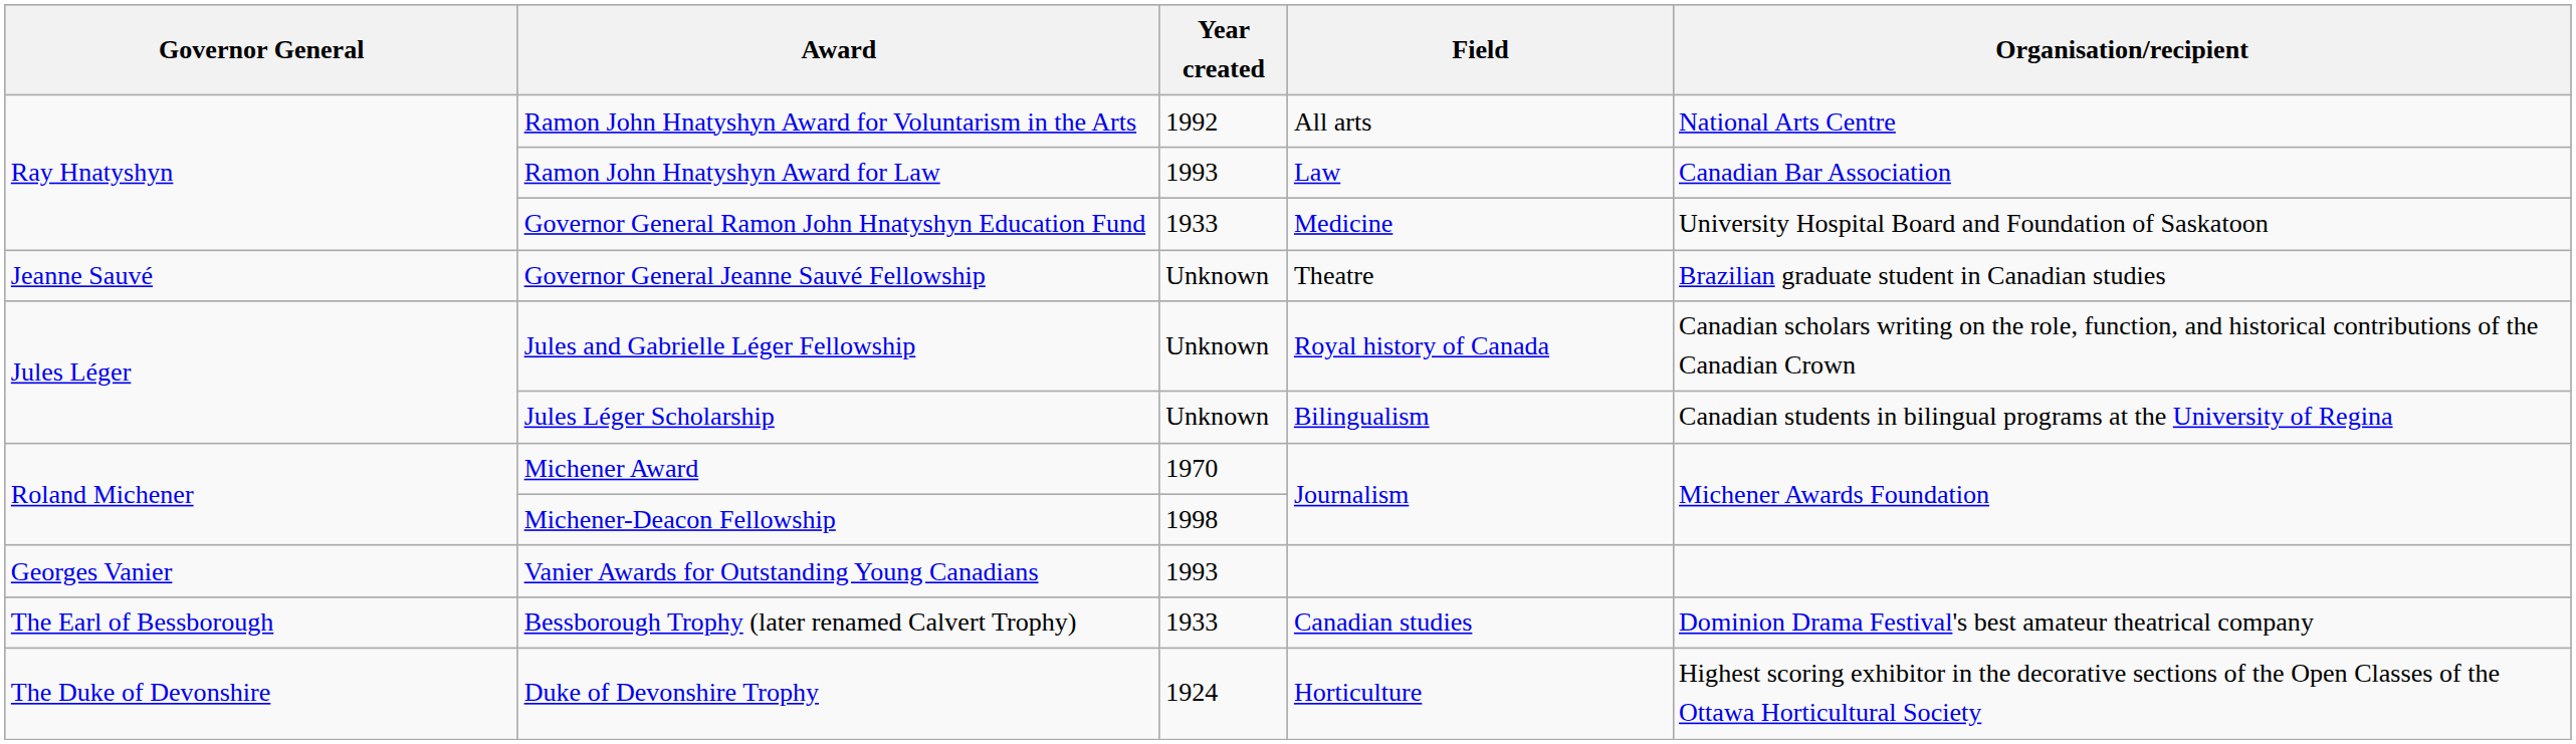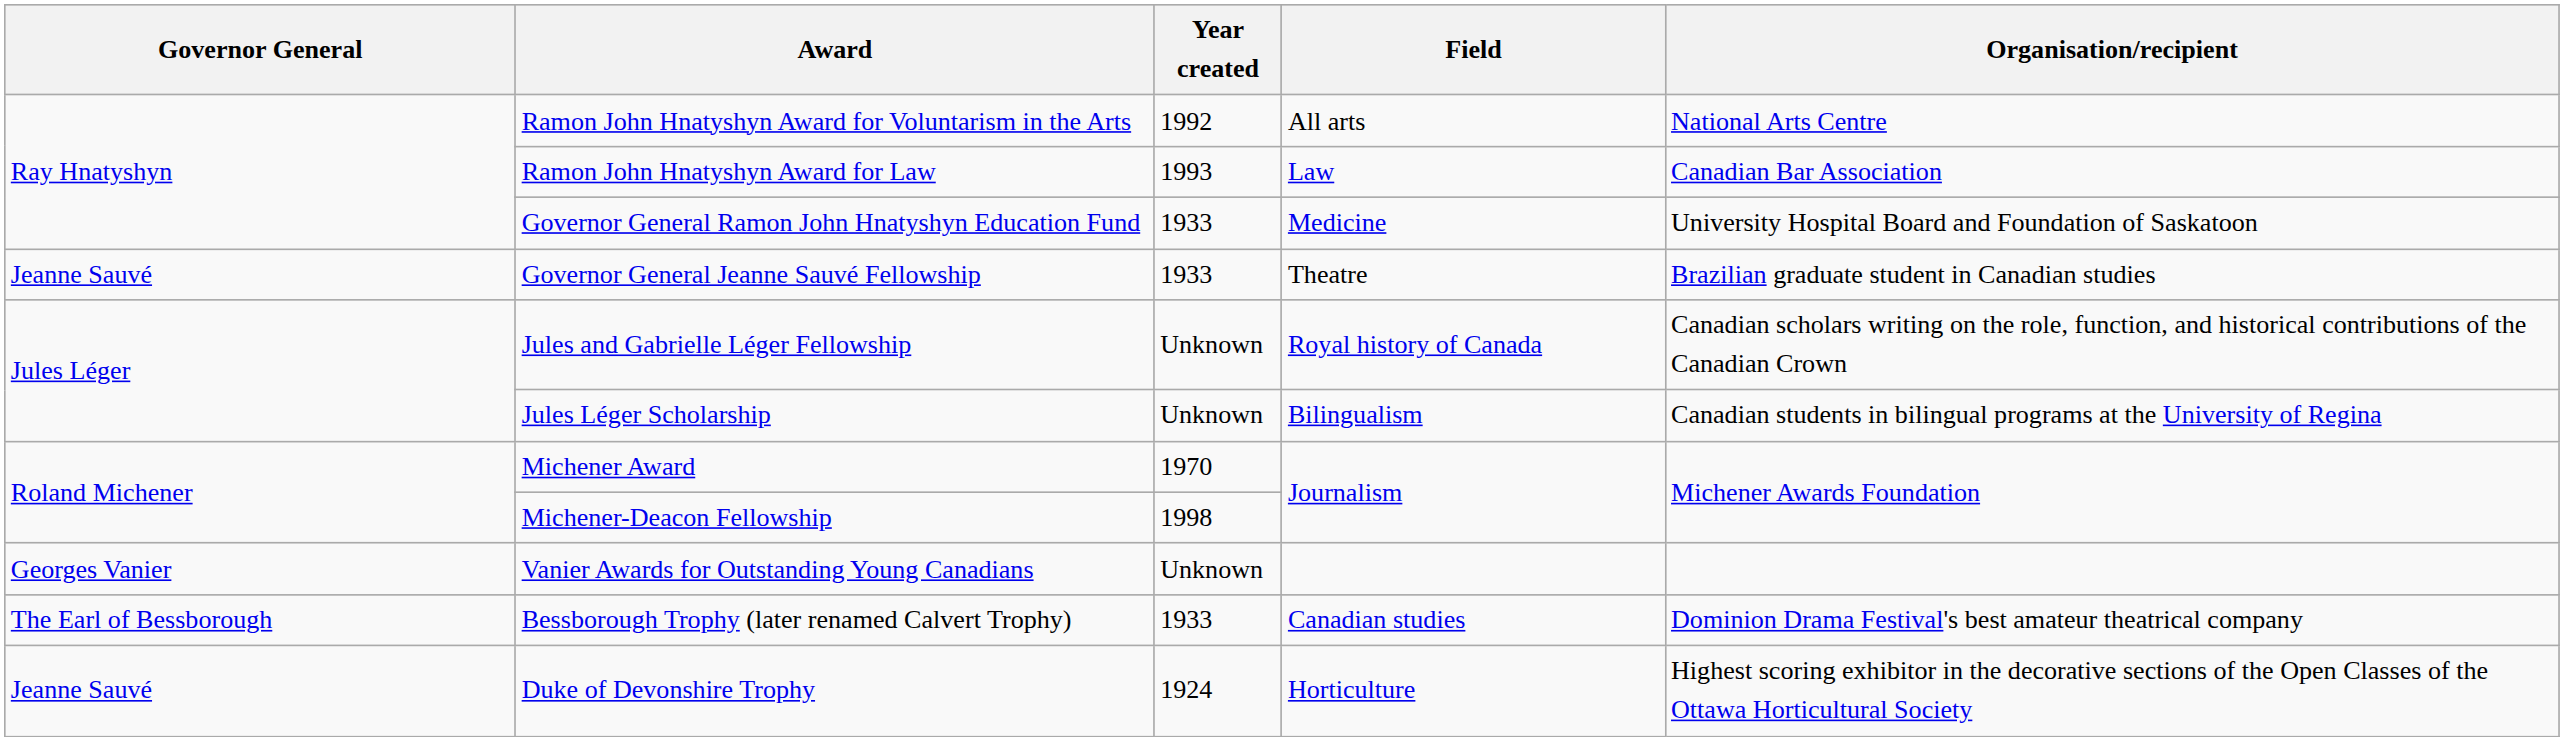 <table class="wikitable sortable" style="font-size:1.00em; line-height:1.5em;">
 <tr>
 <th width="20%">Governor General</th>
 <th width="25%">Award</th>
 <th width="5%">Year created</th>
 <th width="15%">Field</th>
 <th width="55%">Organisation/recipient</th>
 </tr>
 <tr>
 <td rowspan="3"><a href='#'>Ray Hnatyshyn</a></td>
 <td><a href='#'>Ramon John Hnatyshyn Award for Voluntarism in the Arts</a></td>
 <td>1992</td>
 <td>All arts</td>
 <td><a href='#'>National Arts Centre</a></td>
 </tr>
 <tr>
 <td><a href='#'>Ramon John Hnatyshyn Award for Law</a></td>
 <td>1993</td>
 <td><a href='#'>Law</a></td>
 <td><a href='#'>Canadian Bar Association</a></td>
 </tr>
 <tr>
 <td><a href='#'>Governor General Ramon John Hnatyshyn Education Fund</a></td>
 <td>1933</td>
 <td><a href='#'>Medicine</a></td>
 <td>University Hospital Board and Foundation of Saskatoon</td>
 </tr>
 <tr>
 <td><a href='#'>Jeanne Sauvé</a></td>
 <td><a href='#'>Governor General Jeanne Sauvé Fellowship</a></td>
-<td>Unknown</td>
+<td>1933</td>
 <td>Theatre</td>
 <td><a href='#'>Brazilian</a> graduate student in Canadian studies</td>
 </tr>
 <tr>
 <td rowspan="2"><a href='#'>Jules Léger</a></td>
 <td><a href='#'>Jules and Gabrielle Léger Fellowship</a></td>
 <td>Unknown</td>
 <td><a href='#'>Royal history of Canada</a></td>
 <td>Canadian scholars writing on the role, function, and historical contributions of the Canadian Crown</td>
 </tr>
 <tr>
 <td><a href='#'>Jules Léger Scholarship</a></td>
 <td>Unknown</td>
 <td><a href='#'>Bilingualism</a></td>
 <td>Canadian students in bilingual programs at the <a href='#'>University of Regina</a></td>
 </tr>
 <tr>
 <td rowspan="2"><a href='#'>Roland Michener</a></td>
 <td><a href='#'>Michener Award</a></td>
 <td>1970</td>
 <td rowspan="2"><a href='#'>Journalism</a></td>
 <td rowspan="2"><a href='#'>Michener Awards Foundation</a></td>
 </tr>
 <tr>
 <td><a href='#'>Michener-Deacon Fellowship</a></td>
 <td>1998</td>
 </tr>
 <tr>
 <td><a href='#'>Georges Vanier</a></td>
 <td><a href='#'>Vanier Awards for Outstanding Young Canadians</a></td>
-<td>1993</td>
+<td>Unknown</td>
 <td></td>
 <td></td>
 </tr>
 <tr>
 <td><a href='#'>The Earl of Bessborough</a></td>
 <td><a href='#'>Bessborough Trophy</a> (later renamed Calvert Trophy)</td>
 <td>1933</td>
 <td><a href='#'>Canadian studies</a></td>
 <td><a href='#'>Dominion Drama Festival</a>'s best amateur theatrical company</td>
 </tr>
 <tr>
-<td><a href='#'>The Duke of Devonshire</a></td>
+<td><a href='#'>Jeanne Sauvé</a></td>
 <td><a href='#'>Duke of Devonshire Trophy</a></td>
 <td>1924</td>
 <td><a href='#'>Horticulture</a></td>
 <td>Highest scoring exhibitor in the decorative sections of the Open Classes of the <a href='#'>Ottawa Horticultural Society</a></td>
 </tr>
 </table>
